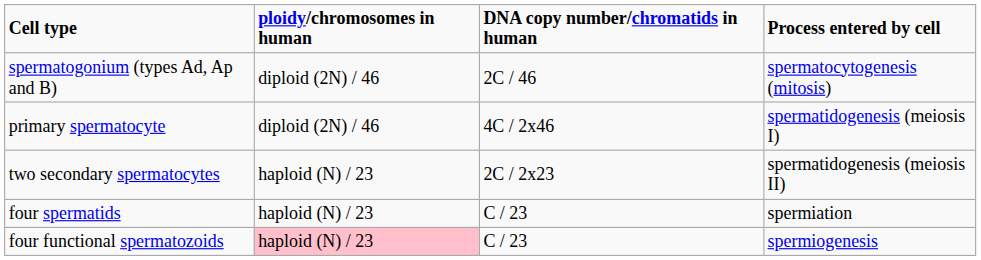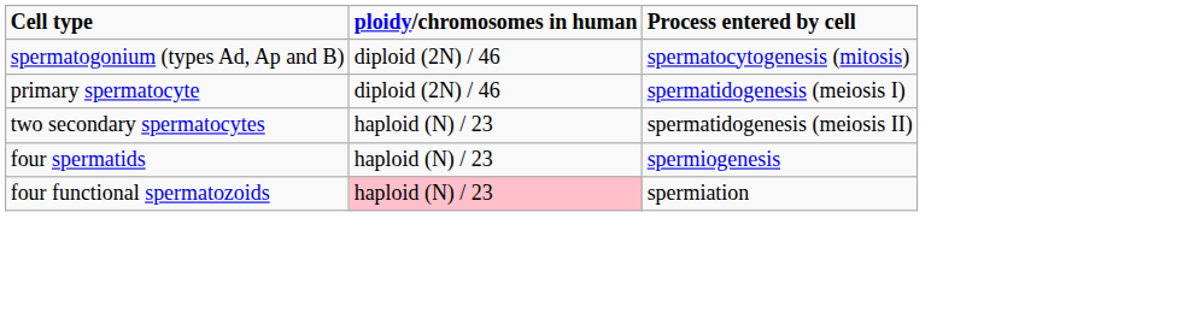 <table class="wikitable">
 <tr>
 <td><strong>Cell type</strong></td>
 <td><strong><a href='#'>ploidy</a>/chromosomes in human</strong></td>
-<td><strong>DNA copy number/<a href='#'>chromatids</a> in human</strong></td>
 <td><strong>Process entered by cell</strong></td>
 </tr>
 <tr>
 <td><a href='#'>spermatogonium</a> (types Ad, Ap and B)</td>
 <td>diploid (2N) / 46</td>
-<td>2C / 46</td>
 <td><a href='#'>spermatocytogenesis</a> (<a href='#'>mitosis</a>)</td>
 </tr>
 <tr>
 <td>primary <a href='#'>spermatocyte</a></td>
 <td>diploid (2N) / 46</td>
-<td>4C / 2x46</td>
 <td><a href='#'>spermatidogenesis</a> (meiosis I)</td>
 </tr>
 <tr>
 <td>two secondary <a href='#'>spermatocytes</a></td>
 <td>haploid (N) / 23</td>
-<td>2C / 2x23</td>
 <td>spermatidogenesis (meiosis II)</td>
 </tr>
 <tr>
 <td>four <a href='#'>spermatids</a></td>
 <td>haploid (N) / 23</td>
-<td>C / 23</td>
-<td>spermiation</td>
+<td><a href='#'>spermiogenesis</a></td>
 </tr>
 <tr>
 <td>four functional <a href='#'>spermatozoids</a></td>
 <td style="background: pink;">haploid (N) / 23</td>
-<td>C / 23</td>
-<td><a href='#'>spermiogenesis</a></td>
+<td>spermiation</td>
 </tr>
 </table>
